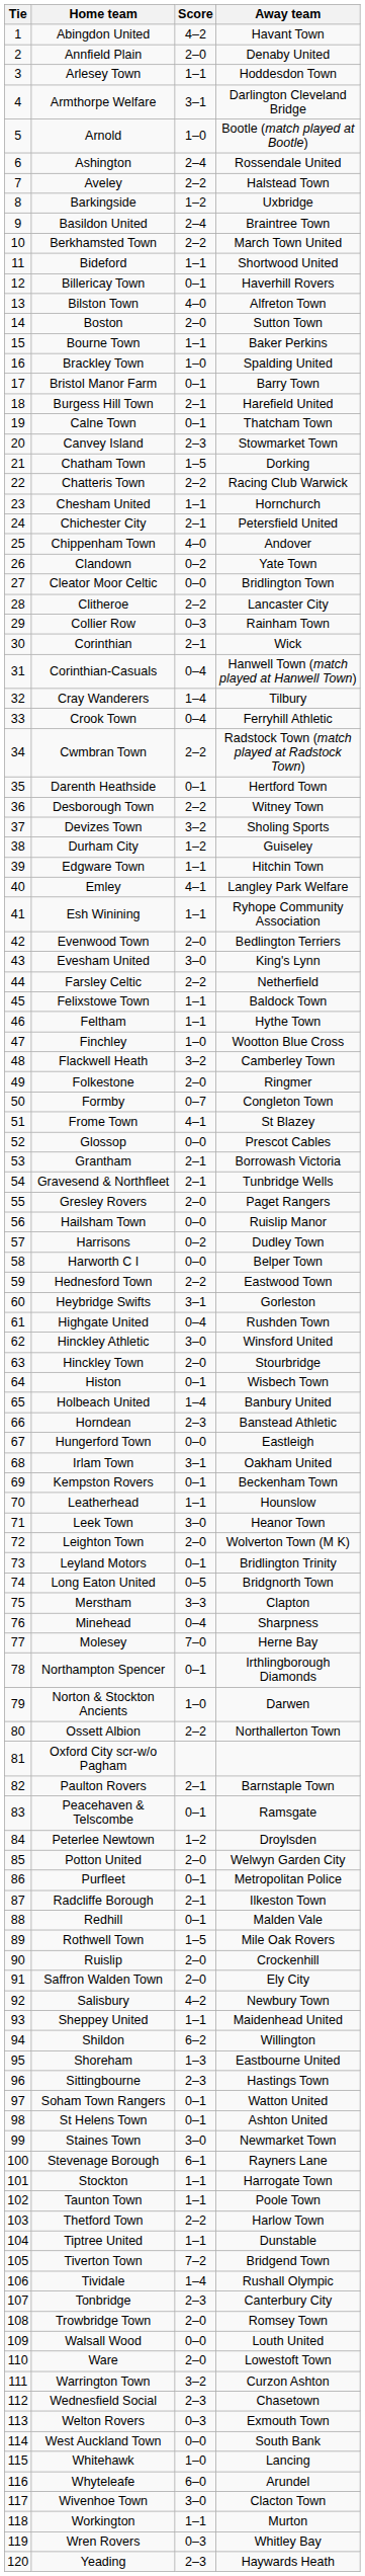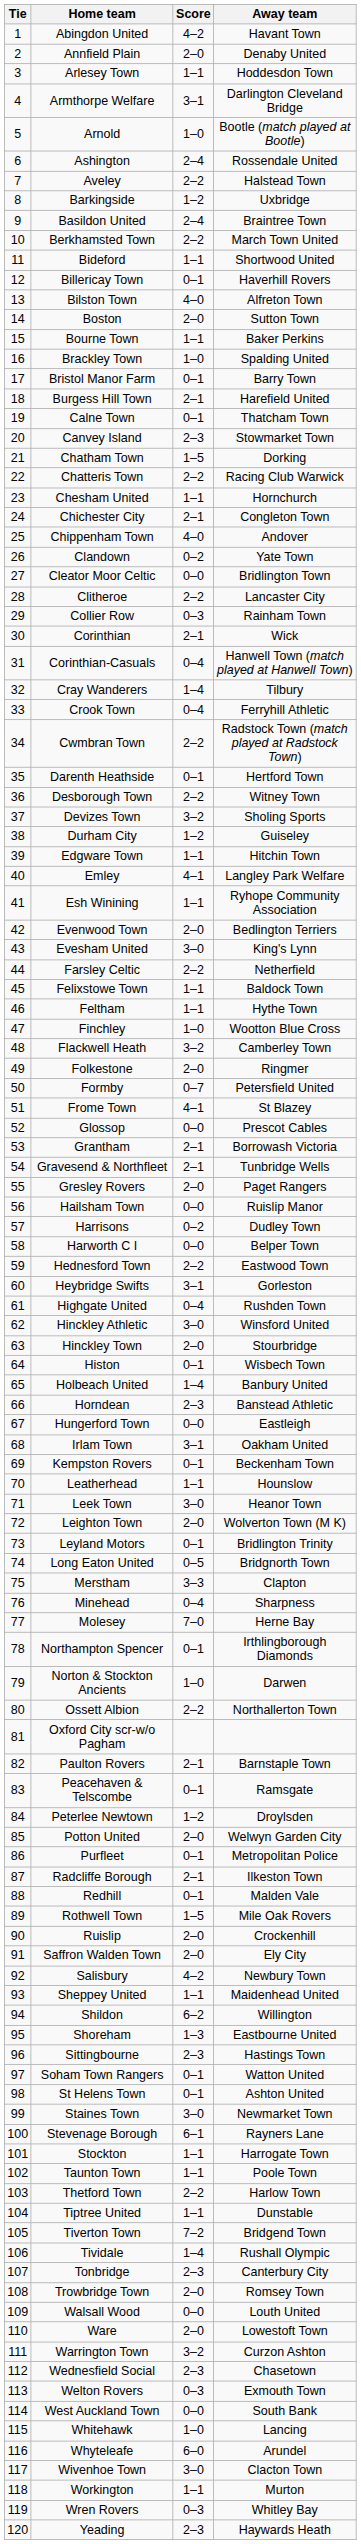 <table class="wikitable" style="text-align:center;">
 <tr>
 <th width=20>Tie</th>
 <th width=175>Home team</th>
 <th width=20>Score</th>
 <th width=175>Away team</th>
 </tr>
 <tr>
 <td>1</td>
 <td>Abingdon United</td>
 <td>4–2</td>
 <td>Havant Town</td>
 </tr>
 <tr>
 <td>2</td>
 <td>Annfield Plain</td>
 <td>2–0</td>
 <td>Denaby United</td>
 </tr>
 <tr>
 <td>3</td>
 <td>Arlesey Town</td>
 <td>1–1</td>
 <td>Hoddesdon Town</td>
 </tr>
 <tr>
 <td>4</td>
 <td>Armthorpe Welfare</td>
 <td>3–1</td>
 <td>Darlington Cleveland Bridge</td>
 </tr>
 <tr>
 <td>5</td>
 <td>Arnold</td>
 <td>1–0</td>
 <td>Bootle (<em>match played at Bootle</em>)</td>
 </tr>
 <tr>
 <td>6</td>
 <td>Ashington</td>
 <td>2–4</td>
 <td>Rossendale United</td>
 </tr>
 <tr>
 <td>7</td>
 <td>Aveley</td>
 <td>2–2</td>
 <td>Halstead Town</td>
 </tr>
 <tr>
 <td>8</td>
 <td>Barkingside</td>
 <td>1–2</td>
 <td>Uxbridge</td>
 </tr>
 <tr>
 <td>9</td>
 <td>Basildon United</td>
 <td>2–4</td>
 <td>Braintree Town</td>
 </tr>
 <tr>
 <td>10</td>
 <td>Berkhamsted Town</td>
 <td>2–2</td>
 <td>March Town United</td>
 </tr>
 <tr>
 <td>11</td>
 <td>Bideford</td>
 <td>1–1</td>
 <td>Shortwood United</td>
 </tr>
 <tr>
 <td>12</td>
 <td>Billericay Town</td>
 <td>0–1</td>
 <td>Haverhill Rovers</td>
 </tr>
 <tr>
 <td>13</td>
 <td>Bilston Town</td>
 <td>4–0</td>
 <td>Alfreton Town</td>
 </tr>
 <tr>
 <td>14</td>
 <td>Boston</td>
 <td>2–0</td>
 <td>Sutton Town</td>
 </tr>
 <tr>
 <td>15</td>
 <td>Bourne Town</td>
 <td>1–1</td>
 <td>Baker Perkins</td>
 </tr>
 <tr>
 <td>16</td>
 <td>Brackley Town</td>
 <td>1–0</td>
 <td>Spalding United</td>
 </tr>
 <tr>
 <td>17</td>
 <td>Bristol Manor Farm</td>
 <td>0–1</td>
 <td>Barry Town</td>
 </tr>
 <tr>
 <td>18</td>
 <td>Burgess Hill Town</td>
 <td>2–1</td>
 <td>Harefield United</td>
 </tr>
 <tr>
 <td>19</td>
 <td>Calne Town</td>
 <td>0–1</td>
 <td>Thatcham Town</td>
 </tr>
 <tr>
 <td>20</td>
 <td>Canvey Island</td>
 <td>2–3</td>
 <td>Stowmarket Town</td>
 </tr>
 <tr>
 <td>21</td>
 <td>Chatham Town</td>
 <td>1–5</td>
 <td>Dorking</td>
 </tr>
 <tr>
 <td>22</td>
 <td>Chatteris Town</td>
 <td>2–2</td>
 <td>Racing Club Warwick</td>
 </tr>
 <tr>
 <td>23</td>
 <td>Chesham United</td>
 <td>1–1</td>
 <td>Hornchurch</td>
 </tr>
 <tr>
 <td>24</td>
 <td>Chichester City</td>
 <td>2–1</td>
-<td>Petersfield United</td>
+<td>Congleton Town</td>
 </tr>
 <tr>
 <td>25</td>
 <td>Chippenham Town</td>
 <td>4–0</td>
 <td>Andover</td>
 </tr>
 <tr>
 <td>26</td>
 <td>Clandown</td>
 <td>0–2</td>
 <td>Yate Town</td>
 </tr>
 <tr>
 <td>27</td>
 <td>Cleator Moor Celtic</td>
 <td>0–0</td>
 <td>Bridlington Town</td>
 </tr>
 <tr>
 <td>28</td>
 <td>Clitheroe</td>
 <td>2–2</td>
 <td>Lancaster City</td>
 </tr>
 <tr>
 <td>29</td>
 <td>Collier Row</td>
 <td>0–3</td>
 <td>Rainham Town</td>
 </tr>
 <tr>
 <td>30</td>
 <td>Corinthian</td>
 <td>2–1</td>
 <td>Wick</td>
 </tr>
 <tr>
 <td>31</td>
 <td>Corinthian-Casuals</td>
 <td>0–4</td>
 <td>Hanwell Town (<em>match played at Hanwell Town</em>)</td>
 </tr>
 <tr>
 <td>32</td>
 <td>Cray Wanderers</td>
 <td>1–4</td>
 <td>Tilbury</td>
 </tr>
 <tr>
 <td>33</td>
 <td>Crook Town</td>
 <td>0–4</td>
 <td>Ferryhill Athletic</td>
 </tr>
 <tr>
 <td>34</td>
 <td>Cwmbran Town</td>
 <td>2–2</td>
 <td>Radstock Town (<em>match played at Radstock Town</em>)</td>
 </tr>
 <tr>
 <td>35</td>
 <td>Darenth Heathside</td>
 <td>0–1</td>
 <td>Hertford Town</td>
 </tr>
 <tr>
 <td>36</td>
 <td>Desborough Town</td>
 <td>2–2</td>
 <td>Witney Town</td>
 </tr>
 <tr>
 <td>37</td>
 <td>Devizes Town</td>
 <td>3–2</td>
 <td>Sholing Sports</td>
 </tr>
 <tr>
 <td>38</td>
 <td>Durham City</td>
 <td>1–2</td>
 <td>Guiseley</td>
 </tr>
 <tr>
 <td>39</td>
 <td>Edgware Town</td>
 <td>1–1</td>
 <td>Hitchin Town</td>
 </tr>
 <tr>
 <td>40</td>
 <td>Emley</td>
 <td>4–1</td>
 <td>Langley Park Welfare</td>
 </tr>
 <tr>
 <td>41</td>
 <td>Esh Winining</td>
 <td>1–1</td>
 <td>Ryhope Community Association</td>
 </tr>
 <tr>
 <td>42</td>
 <td>Evenwood Town</td>
 <td>2–0</td>
 <td>Bedlington Terriers</td>
 </tr>
 <tr>
 <td>43</td>
 <td>Evesham United</td>
 <td>3–0</td>
 <td>King's Lynn</td>
 </tr>
 <tr>
 <td>44</td>
 <td>Farsley Celtic</td>
 <td>2–2</td>
 <td>Netherfield</td>
 </tr>
 <tr>
 <td>45</td>
 <td>Felixstowe Town</td>
 <td>1–1</td>
 <td>Baldock Town</td>
 </tr>
 <tr>
 <td>46</td>
 <td>Feltham</td>
 <td>1–1</td>
 <td>Hythe Town</td>
 </tr>
 <tr>
 <td>47</td>
 <td>Finchley</td>
 <td>1–0</td>
 <td>Wootton Blue Cross</td>
 </tr>
 <tr>
 <td>48</td>
 <td>Flackwell Heath</td>
 <td>3–2</td>
 <td>Camberley Town</td>
 </tr>
 <tr>
 <td>49</td>
 <td>Folkestone</td>
 <td>2–0</td>
 <td>Ringmer</td>
 </tr>
 <tr>
 <td>50</td>
 <td>Formby</td>
 <td>0–7</td>
-<td>Congleton Town</td>
+<td>Petersfield United</td>
 </tr>
 <tr>
 <td>51</td>
 <td>Frome Town</td>
 <td>4–1</td>
 <td>St Blazey</td>
 </tr>
 <tr>
 <td>52</td>
 <td>Glossop</td>
 <td>0–0</td>
 <td>Prescot Cables</td>
 </tr>
 <tr>
 <td>53</td>
 <td>Grantham</td>
 <td>2–1</td>
 <td>Borrowash Victoria</td>
 </tr>
 <tr>
 <td>54</td>
 <td>Gravesend & Northfleet</td>
 <td>2–1</td>
 <td>Tunbridge Wells</td>
 </tr>
 <tr>
 <td>55</td>
 <td>Gresley Rovers</td>
 <td>2–0</td>
 <td>Paget Rangers</td>
 </tr>
 <tr>
 <td>56</td>
 <td>Hailsham Town</td>
 <td>0–0</td>
 <td>Ruislip Manor</td>
 </tr>
 <tr>
 <td>57</td>
 <td>Harrisons</td>
 <td>0–2</td>
 <td>Dudley Town</td>
 </tr>
 <tr>
 <td>58</td>
 <td>Harworth C I</td>
 <td>0–0</td>
 <td>Belper Town</td>
 </tr>
 <tr>
 <td>59</td>
 <td>Hednesford Town</td>
 <td>2–2</td>
 <td>Eastwood Town</td>
 </tr>
 <tr>
 <td>60</td>
 <td>Heybridge Swifts</td>
 <td>3–1</td>
 <td>Gorleston</td>
 </tr>
 <tr>
 <td>61</td>
 <td>Highgate United</td>
 <td>0–4</td>
 <td>Rushden Town</td>
 </tr>
 <tr>
 <td>62</td>
 <td>Hinckley Athletic</td>
 <td>3–0</td>
 <td>Winsford United</td>
 </tr>
 <tr>
 <td>63</td>
 <td>Hinckley Town</td>
 <td>2–0</td>
 <td>Stourbridge</td>
 </tr>
 <tr>
 <td>64</td>
 <td>Histon</td>
 <td>0–1</td>
 <td>Wisbech Town</td>
 </tr>
 <tr>
 <td>65</td>
 <td>Holbeach United</td>
 <td>1–4</td>
 <td>Banbury United</td>
 </tr>
 <tr>
 <td>66</td>
 <td>Horndean</td>
 <td>2–3</td>
 <td>Banstead Athletic</td>
 </tr>
 <tr>
 <td>67</td>
 <td>Hungerford Town</td>
 <td>0–0</td>
 <td>Eastleigh</td>
 </tr>
 <tr>
 <td>68</td>
 <td>Irlam Town</td>
 <td>3–1</td>
 <td>Oakham United</td>
 </tr>
 <tr>
 <td>69</td>
 <td>Kempston Rovers</td>
 <td>0–1</td>
 <td>Beckenham Town</td>
 </tr>
 <tr>
 <td>70</td>
 <td>Leatherhead</td>
 <td>1–1</td>
 <td>Hounslow</td>
 </tr>
 <tr>
 <td>71</td>
 <td>Leek Town</td>
 <td>3–0</td>
 <td>Heanor Town</td>
 </tr>
 <tr>
 <td>72</td>
 <td>Leighton Town</td>
 <td>2–0</td>
 <td>Wolverton Town (M K)</td>
 </tr>
 <tr>
 <td>73</td>
 <td>Leyland Motors</td>
 <td>0–1</td>
 <td>Bridlington Trinity</td>
 </tr>
 <tr>
 <td>74</td>
 <td>Long Eaton United</td>
 <td>0–5</td>
 <td>Bridgnorth Town</td>
 </tr>
 <tr>
 <td>75</td>
 <td>Merstham</td>
 <td>3–3</td>
 <td>Clapton</td>
 </tr>
 <tr>
 <td>76</td>
 <td>Minehead</td>
 <td>0–4</td>
 <td>Sharpness</td>
 </tr>
 <tr>
 <td>77</td>
 <td>Molesey</td>
 <td>7–0</td>
 <td>Herne Bay</td>
 </tr>
 <tr>
 <td>78</td>
 <td>Northampton Spencer</td>
 <td>0–1</td>
 <td>Irthlingborough Diamonds</td>
 </tr>
 <tr>
 <td>79</td>
 <td>Norton & Stockton Ancients</td>
 <td>1–0</td>
 <td>Darwen</td>
 </tr>
 <tr>
 <td>80</td>
 <td>Ossett Albion</td>
 <td>2–2</td>
 <td>Northallerton Town</td>
 </tr>
 <tr>
 <td>81</td>
 <td>Oxford City scr-w/o Pagham</td>
 <td></td>
 <td></td>
 </tr>
 <tr>
 <td>82</td>
 <td>Paulton Rovers</td>
 <td>2–1</td>
 <td>Barnstaple Town</td>
 </tr>
 <tr>
 <td>83</td>
 <td>Peacehaven & Telscombe</td>
 <td>0–1</td>
 <td>Ramsgate</td>
 </tr>
 <tr>
 <td>84</td>
 <td>Peterlee Newtown</td>
 <td>1–2</td>
 <td>Droylsden</td>
 </tr>
 <tr>
 <td>85</td>
 <td>Potton United</td>
 <td>2–0</td>
 <td>Welwyn Garden City</td>
 </tr>
 <tr>
 <td>86</td>
 <td>Purfleet</td>
 <td>0–1</td>
 <td>Metropolitan Police</td>
 </tr>
 <tr>
 <td>87</td>
 <td>Radcliffe Borough</td>
 <td>2–1</td>
 <td>Ilkeston Town</td>
 </tr>
 <tr>
 <td>88</td>
 <td>Redhill</td>
 <td>0–1</td>
 <td>Malden Vale</td>
 </tr>
 <tr>
 <td>89</td>
 <td>Rothwell Town</td>
 <td>1–5</td>
 <td>Mile Oak Rovers</td>
 </tr>
 <tr>
 <td>90</td>
 <td>Ruislip</td>
 <td>2–0</td>
 <td>Crockenhill</td>
 </tr>
 <tr>
 <td>91</td>
 <td>Saffron Walden Town</td>
 <td>2–0</td>
 <td>Ely City</td>
 </tr>
 <tr>
 <td>92</td>
 <td>Salisbury</td>
 <td>4–2</td>
 <td>Newbury Town</td>
 </tr>
 <tr>
 <td>93</td>
 <td>Sheppey United</td>
 <td>1–1</td>
 <td>Maidenhead United</td>
 </tr>
 <tr>
 <td>94</td>
 <td>Shildon</td>
 <td>6–2</td>
 <td>Willington</td>
 </tr>
 <tr>
 <td>95</td>
 <td>Shoreham</td>
 <td>1–3</td>
 <td>Eastbourne United</td>
 </tr>
 <tr>
 <td>96</td>
 <td>Sittingbourne</td>
 <td>2–3</td>
 <td>Hastings Town</td>
 </tr>
 <tr>
 <td>97</td>
 <td>Soham Town Rangers</td>
 <td>0–1</td>
 <td>Watton United</td>
 </tr>
 <tr>
 <td>98</td>
 <td>St Helens Town</td>
 <td>0–1</td>
 <td>Ashton United</td>
 </tr>
 <tr>
 <td>99</td>
 <td>Staines Town</td>
 <td>3–0</td>
 <td>Newmarket Town</td>
 </tr>
 <tr>
 <td>100</td>
 <td>Stevenage Borough</td>
 <td>6–1</td>
 <td>Rayners Lane</td>
 </tr>
 <tr>
 <td>101</td>
 <td>Stockton</td>
 <td>1–1</td>
 <td>Harrogate Town</td>
 </tr>
 <tr>
 <td>102</td>
 <td>Taunton Town</td>
 <td>1–1</td>
 <td>Poole Town</td>
 </tr>
 <tr>
 <td>103</td>
 <td>Thetford Town</td>
 <td>2–2</td>
 <td>Harlow Town</td>
 </tr>
 <tr>
 <td>104</td>
 <td>Tiptree United</td>
 <td>1–1</td>
 <td>Dunstable</td>
 </tr>
 <tr>
 <td>105</td>
 <td>Tiverton Town</td>
 <td>7–2</td>
 <td>Bridgend Town</td>
 </tr>
 <tr>
 <td>106</td>
 <td>Tividale</td>
 <td>1–4</td>
 <td>Rushall Olympic</td>
 </tr>
 <tr>
 <td>107</td>
 <td>Tonbridge</td>
 <td>2–3</td>
 <td>Canterbury City</td>
 </tr>
 <tr>
 <td>108</td>
 <td>Trowbridge Town</td>
 <td>2–0</td>
 <td>Romsey Town</td>
 </tr>
 <tr>
 <td>109</td>
 <td>Walsall Wood</td>
 <td>0–0</td>
 <td>Louth United</td>
 </tr>
 <tr>
 <td>110</td>
 <td>Ware</td>
 <td>2–0</td>
 <td>Lowestoft Town</td>
 </tr>
 <tr>
 <td>111</td>
 <td>Warrington Town</td>
 <td>3–2</td>
 <td>Curzon Ashton</td>
 </tr>
 <tr>
 <td>112</td>
 <td>Wednesfield Social</td>
 <td>2–3</td>
 <td>Chasetown</td>
 </tr>
 <tr>
 <td>113</td>
 <td>Welton Rovers</td>
 <td>0–3</td>
 <td>Exmouth Town</td>
 </tr>
 <tr>
 <td>114</td>
 <td>West Auckland Town</td>
 <td>0–0</td>
 <td>South Bank</td>
 </tr>
 <tr>
 <td>115</td>
 <td>Whitehawk</td>
 <td>1–0</td>
 <td>Lancing</td>
 </tr>
 <tr>
 <td>116</td>
 <td>Whyteleafe</td>
 <td>6–0</td>
 <td>Arundel</td>
 </tr>
 <tr>
 <td>117</td>
 <td>Wivenhoe Town</td>
 <td>3–0</td>
 <td>Clacton Town</td>
 </tr>
 <tr>
 <td>118</td>
 <td>Workington</td>
 <td>1–1</td>
 <td>Murton</td>
 </tr>
 <tr>
 <td>119</td>
 <td>Wren Rovers</td>
 <td>0–3</td>
 <td>Whitley Bay</td>
 </tr>
 <tr>
 <td>120</td>
 <td>Yeading</td>
 <td>2–3</td>
 <td>Haywards Heath</td>
 </tr>
 </table>
